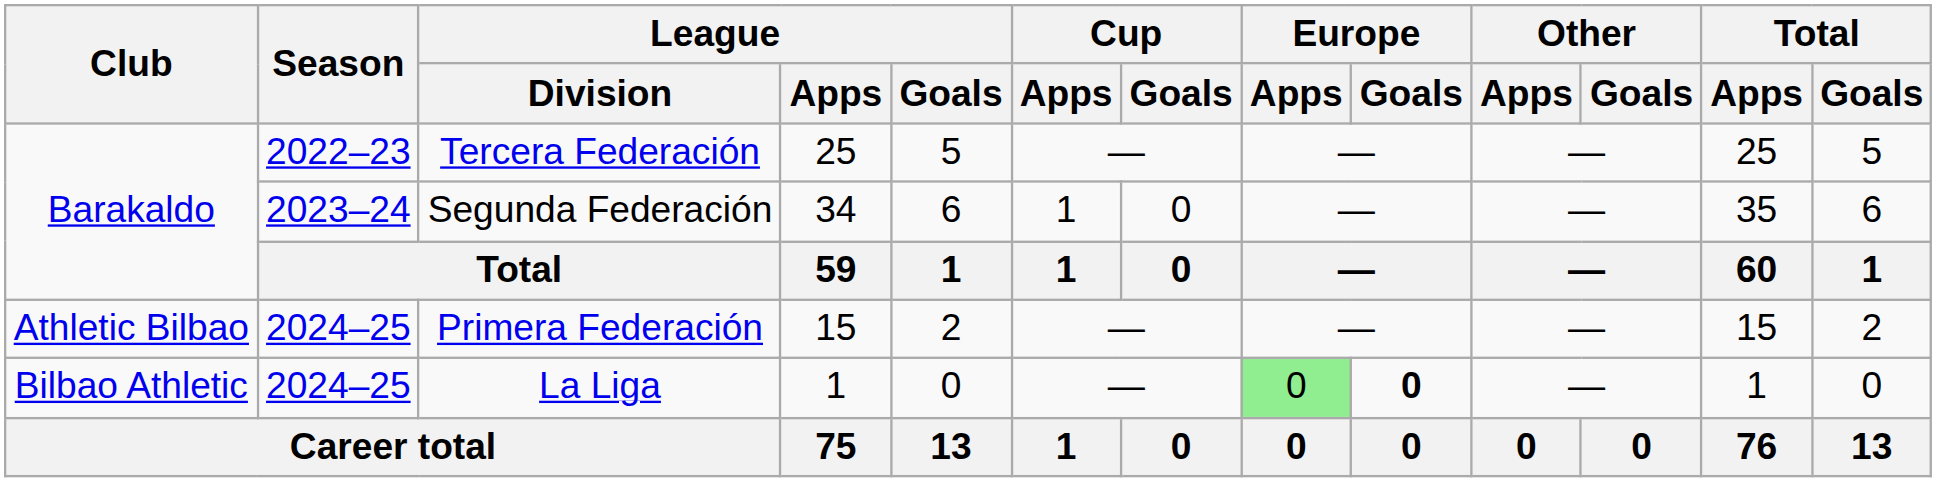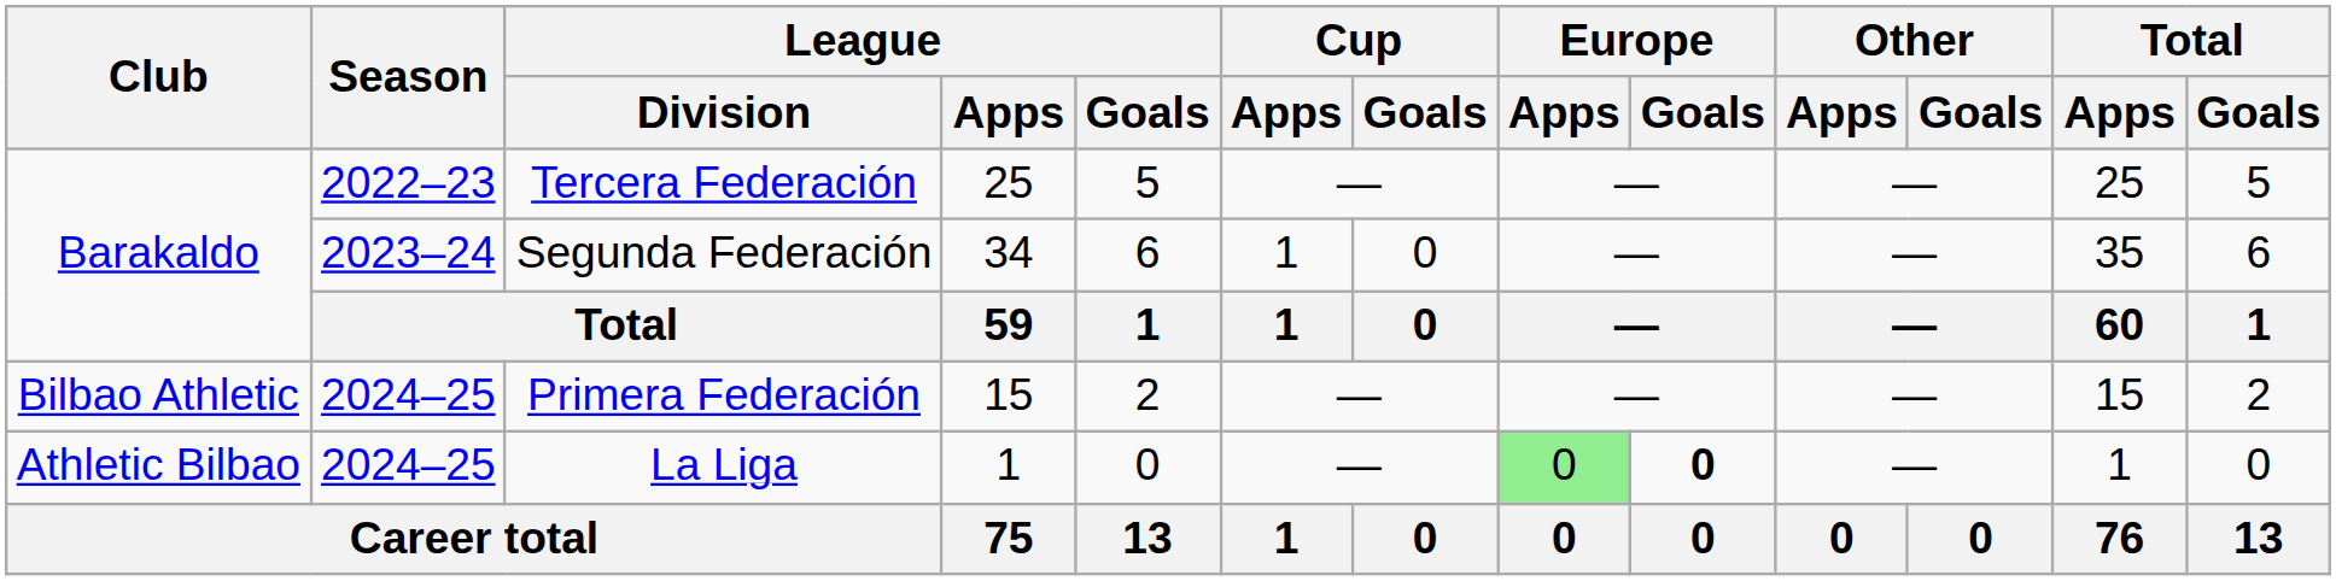 <table class="wikitable" style="text-align:center">
 <tr>
 <th rowspan="2">Club</th>
 <th rowspan="2">Season</th>
 <th colspan="3">League</th>
 <th colspan="2">Cup</th>
 <th colspan="2">Europe</th>
 <th colspan="2">Other</th>
 <th colspan="2">Total</th>
 </tr>
 <tr>
 <th>Division</th>
 <th>Apps</th>
 <th>Goals</th>
 <th>Apps</th>
 <th>Goals</th>
 <th>Apps</th>
 <th>Goals</th>
 <th>Apps</th>
 <th>Goals</th>
 <th>Apps</th>
 <th>Goals</th>
 </tr>
 <tr>
 <td rowspan="3"><a href='#'>Barakaldo</a></td>
 <td><a href='#'>2022–23</a></td>
 <td><a href='#'>Tercera Federación</a></td>
 <td>25</td>
 <td>5</td>
 <td colspan="2">—</td>
 <td colspan="2">—</td>
 <td colspan="2">—</td>
 <td>25</td>
 <td>5</td>
 </tr>
 <tr>
 <td><a href='#'>2023–24</a></td>
 <td>Segunda Federación</td>
 <td>34</td>
 <td>6</td>
 <td>1</td>
 <td>0</td>
 <td colspan="2">—</td>
 <td colspan="2">—</td>
 <td>35</td>
 <td>6</td>
 </tr>
 <tr>
 <th colspan="2">Total</th>
 <th>59</th>
 <th>1</th>
 <th>1</th>
 <th>0</th>
 <th colspan="2">—</th>
 <th colspan="2">—</th>
 <th>60</th>
 <th>1</th>
 </tr>
 <tr>
-<td><a href='#'>Athletic Bilbao</a></td>
+<td><a href='#'>Bilbao Athletic</a></td>
 <td><a href='#'>2024–25</a></td>
 <td><a href='#'>Primera Federación</a></td>
 <td>15</td>
 <td>2</td>
 <td colspan="2">—</td>
 <td colspan="2">—</td>
 <td colspan="2">—</td>
 <td>15</td>
 <td>2</td>
 </tr>
 <tr>
-<td><a href='#'>Bilbao Athletic</a></td>
+<td><a href='#'>Athletic Bilbao</a></td>
 <td><a href='#'>2024–25</a></td>
 <td><a href='#'>La Liga</a></td>
 <td>1</td>
 <td>0</td>
 <td colspan="2">—</td>
 <td style="background: lightgreen;">0</td>
 <td><strong>0</strong></td>
 <td colspan="2">—</td>
 <td>1</td>
 <td>0</td>
 </tr>
 <tr>
 <th colspan="3">Career total</th>
 <th>75</th>
 <th>13</th>
 <th>1</th>
 <th>0</th>
 <th>0</th>
 <th>0</th>
 <th>0</th>
 <th>0</th>
 <th>76</th>
 <th>13</th>
 </tr>
 </table>
